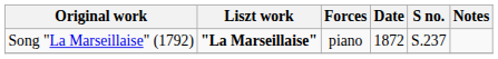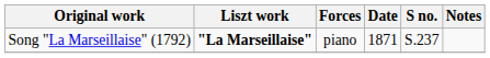 <table class="wikitable">
 <tr>
 <th>Original work</th>
 <th>Liszt work</th>
 <th>Forces</th>
 <th>Date</th>
 <th>S no.</th>
 <th>Notes</th>
 </tr>
 <tr>
 <td>Song "<a href='#'>La Marseillaise</a>" (1792)</td>
 <td><strong>"La Marseillaise"</strong></td>
 <td style="text-align: center">piano</td>
-<td>1872</td>
+<td>1871</td>
 <td>S.237</td>
 <td></td>
 </tr>
 <tr>
 </tr>
 </table>
